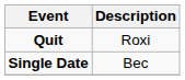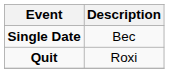 <table class="wikitable sortable" style="text-align:center;">
 <tr>
 <th>Event</th>
 <th>Description</th>
 </tr>
 <tr>
+<td><strong>Single Date</strong></td>
+<td>Bec</td>
+</tr>
+<tr>
 <td><strong>Quit</strong></td>
 <td>Roxi</td>
 </tr>
 <tr>
-<td><strong>Single Date</strong></td>
-<td>Bec</td>
-</tr>
-<tr>
 </tr>
 </table>
